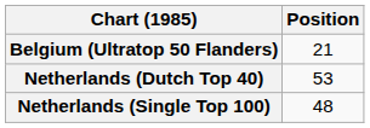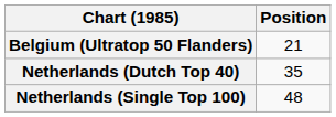 <table class="wikitable sortable plainrowheaders" style="text-align:center">
 <tr>
 <th scope="col">Chart (1985)</th>
 <th scope="col">Position</th>
 </tr>
 <tr>
 <th scope="row">Belgium (Ultratop 50 Flanders)</th>
 <td>21</td>
 </tr>
 <tr>
 <th scope="row">Netherlands (Dutch Top 40)</th>
-<td>53</td>
+<td>35</td>
 </tr>
 <tr>
 <th scope="row">Netherlands (Single Top 100)</th>
 <td>48</td>
 </tr>
 </table>
